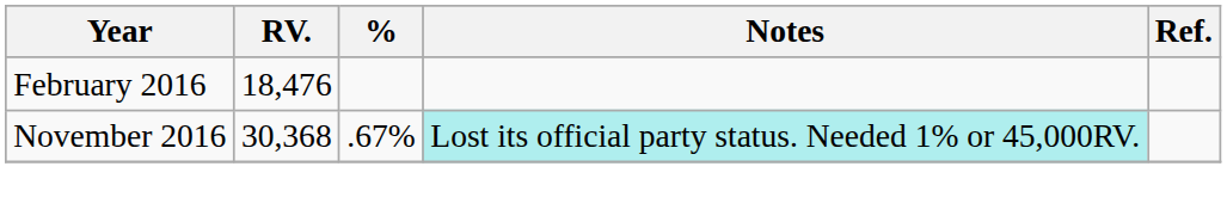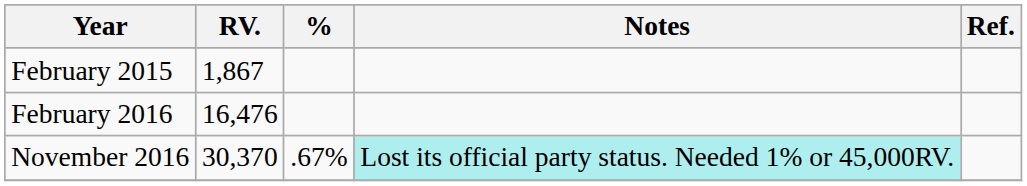 <table class="wikitable">
 <tr>
 <th>Year</th>
 <th>RV.</th>
 <th>%</th>
 <th>Notes</th>
 <th>Ref.</th>
 </tr>
 <tr>
+<td>February 2015</td>
+<td>1,867</td>
+<td></td>
+<td></td>
+<td></td>
+</tr>
+<tr>
 <td>February 2016</td>
-<td>18,476</td>
+<td>16,476</td>
 <td></td>
 <td></td>
 <td></td>
 </tr>
 <tr>
 <td>November 2016</td>
-<td>30,368</td>
+<td>30,370</td>
 <td>.67%</td>
 <td style="background: paleturquoise;">Lost its official party status. Needed 1% or 45,000RV.</td>
 <td></td>
 </tr>
 <tr>
 </tr>
 </table>
